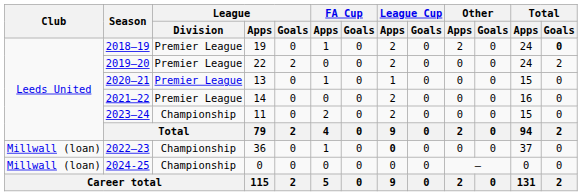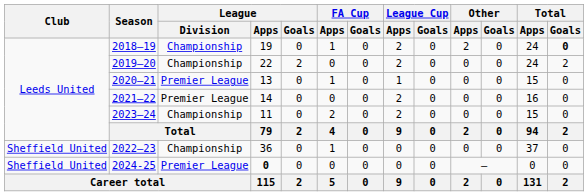 <table class="wikitable" style="text-align:center">
 <tr>
 <th rowspan="2">Club</th>
 <th rowspan="2">Season</th>
 <th colspan="3">League</th>
 <th colspan="2"><a href='#'>FA Cup</a></th>
 <th colspan="2"><a href='#'>League Cup</a></th>
 <th colspan="2">Other</th>
 <th colspan="2">Total</th>
 </tr>
 <tr>
 <th>Division</th>
 <th>Apps</th>
 <th>Goals</th>
 <th>Apps</th>
 <th>Goals</th>
 <th>Apps</th>
 <th>Goals</th>
 <th>Apps</th>
 <th>Goals</th>
 <th>Apps</th>
 <th>Goals</th>
 </tr>
 <tr>
 <td rowspan="6"><a href='#'>Leeds United</a></td>
 <td><a href='#'>2018–19</a></td>
-<td>Premier League</td>
+<td><a href='#'>Championship</a></td>
 <td>19</td>
 <td>0</td>
 <td>1</td>
 <td>0</td>
 <td>2</td>
 <td>0</td>
 <td>2</td>
 <td>0</td>
 <td>24</td>
 <td><strong>0</strong></td>
 </tr>
 <tr>
 <td><a href='#'>2019–20</a></td>
-<td>Premier League</td>
+<td>Championship</td>
 <td>22</td>
 <td>2</td>
 <td>0</td>
 <td>0</td>
 <td>2</td>
 <td>0</td>
 <td>0</td>
 <td>0</td>
 <td>24</td>
 <td>2</td>
 </tr>
 <tr>
 <td><a href='#'>2020–21</a></td>
 <td><a href='#'>Premier League</a></td>
 <td>13</td>
 <td>0</td>
 <td>1</td>
 <td>0</td>
 <td>1</td>
 <td>0</td>
 <td>0</td>
 <td>0</td>
 <td>15</td>
 <td>0</td>
 </tr>
 <tr>
 <td><a href='#'>2021–22</a></td>
 <td>Premier League</td>
 <td>14</td>
 <td>0</td>
 <td>0</td>
 <td>0</td>
 <td>2</td>
 <td>0</td>
 <td>0</td>
 <td>0</td>
 <td>16</td>
 <td>0</td>
 </tr>
 <tr>
 <td><a href='#'>2023–24</a></td>
 <td>Championship</td>
 <td>11</td>
 <td>0</td>
 <td>2</td>
 <td>0</td>
 <td>2</td>
 <td>0</td>
 <td>0</td>
 <td>0</td>
 <td>15</td>
 <td>0</td>
 </tr>
 <tr>
 <th colspan="2">Total</th>
 <th>79</th>
 <th>2</th>
 <th>4</th>
 <th>0</th>
 <th>9</th>
 <th>0</th>
 <th>2</th>
 <th>0</th>
 <th>94</th>
 <th>2</th>
 </tr>
 <tr>
-<td><a href='#'>Millwall</a> (loan)</td>
+<td><a href='#'>Sheffield United</a></td>
 <td><a href='#'>2022–23</a></td>
 <td>Championship</td>
 <td>36</td>
 <td>0</td>
 <td>1</td>
 <td>0</td>
-<td><strong>0</strong></td>
+<td>0</td>
 <td>0</td>
 <td>0</td>
 <td>0</td>
 <td>37</td>
 <td>0</td>
 </tr>
 <tr>
-<td><a href='#'>Millwall</a> (loan)</td>
+<td><a href='#'>Sheffield United</a></td>
 <td><a href='#'>2024-25</a></td>
-<td>Championship</td>
-<td>0</td>
+<td><a href='#'>Premier League</a></td>
+<td><strong>0</strong></td>
 <td>0</td>
 <td>0</td>
 <td>0</td>
 <td>0</td>
 <td>0</td>
 <td colspan="2">—</td>
 <td>0</td>
 <td>0</td>
 </tr>
 <tr>
 <th colspan="3">Career total</th>
 <th>115</th>
 <th>2</th>
 <th>5</th>
 <th>0</th>
 <th>9</th>
 <th>0</th>
 <th>2</th>
 <th>0</th>
 <th>131</th>
 <th>2</th>
 </tr>
 </table>
